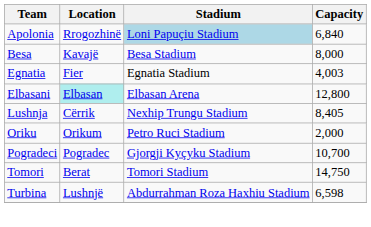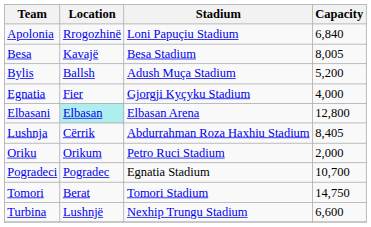 <table class="wikitable sortable">
 <tr>
 <th>Team</th>
 <th>Location</th>
 <th>Stadium</th>
 <th>Capacity</th>
 </tr>
 <tr>
 <td><a href='#'>Apolonia</a></td>
 <td><a href='#'>Rrogozhinë</a></td>
-<td style="background: lightblue;"><a href='#'>Loni Papuçiu Stadium</a></td>
+<td><a href='#'>Loni Papuçiu Stadium</a></td>
 <td>6,840</td>
 </tr>
 <tr>
 <td><a href='#'>Besa</a></td>
 <td><a href='#'>Kavajë</a></td>
 <td><a href='#'>Besa Stadium</a></td>
-<td>8,000</td>
+<td>8,005</td>
+</tr>
+<tr>
+<td><a href='#'>Bylis</a></td>
+<td><a href='#'>Ballsh</a></td>
+<td><a href='#'>Adush Muça Stadium</a></td>
+<td>5,200</td>
 </tr>
 <tr>
 <td><a href='#'>Egnatia</a></td>
 <td><a href='#'>Fier</a></td>
-<td>Egnatia Stadium</td>
-<td>4,003</td>
+<td><a href='#'>Gjorgji Kyçyku Stadium</a></td>
+<td>4,000</td>
 </tr>
 <tr>
 <td><a href='#'>Elbasani</a></td>
 <td style="background: paleturquoise;"><a href='#'>Elbasan</a></td>
 <td><a href='#'>Elbasan Arena</a></td>
 <td>12,800</td>
 </tr>
 <tr>
 <td><a href='#'>Lushnja</a></td>
 <td><a href='#'>Cërrik</a></td>
-<td><a href='#'>Nexhip Trungu Stadium</a></td>
+<td><a href='#'>Abdurrahman Roza Haxhiu Stadium</a></td>
 <td>8,405</td>
 </tr>
 <tr>
 <td><a href='#'>Oriku</a></td>
 <td><a href='#'>Orikum</a></td>
 <td><a href='#'>Petro Ruci Stadium</a></td>
 <td>2,000</td>
 </tr>
 <tr>
 <td><a href='#'>Pogradeci</a></td>
 <td><a href='#'>Pogradec</a></td>
-<td><a href='#'>Gjorgji Kyçyku Stadium</a></td>
+<td>Egnatia Stadium</td>
 <td>10,700</td>
 </tr>
 <tr>
 <td><a href='#'>Tomori</a></td>
 <td><a href='#'>Berat</a></td>
 <td><a href='#'>Tomori Stadium</a></td>
 <td>14,750</td>
 </tr>
 <tr>
 <td><a href='#'>Turbina</a></td>
 <td><a href='#'>Lushnjë</a></td>
-<td><a href='#'>Abdurrahman Roza Haxhiu Stadium</a></td>
-<td>6,598</td>
+<td><a href='#'>Nexhip Trungu Stadium</a></td>
+<td>6,600</td>
 </tr>
 <tr>
 </tr>
 </table>
